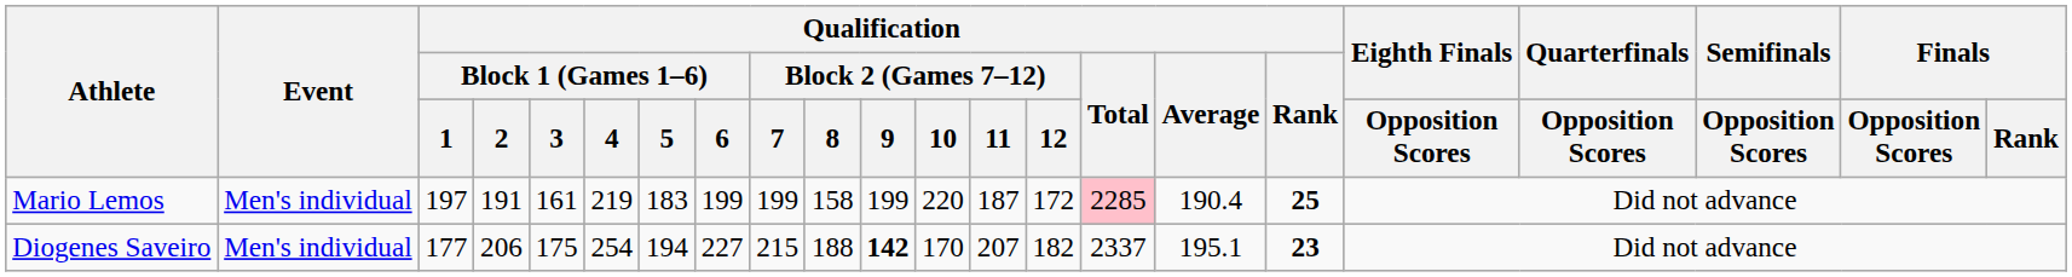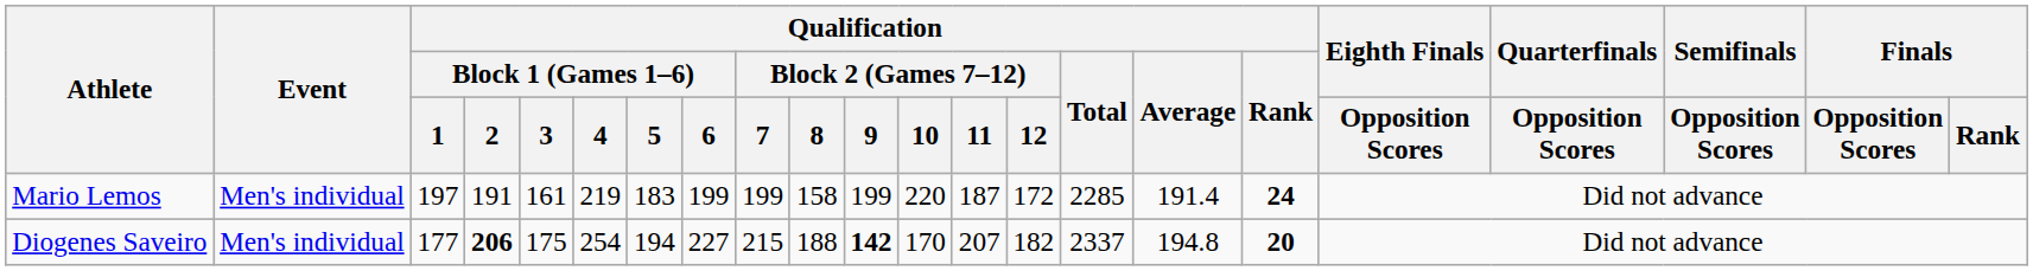 <table class="wikitable" border="1" style="font-size:90%">
 <tr>
 <th rowspan=3>Athlete</th>
 <th rowspan=3>Event</th>
 <th colspan=15>Qualification</th>
 <th rowspan=2>Eighth Finals</th>
 <th rowspan=2>Quarterfinals</th>
 <th rowspan=2>Semifinals</th>
 <th rowspan=2 colspan=2>Finals</th>
 </tr>
 <tr>
 <th colspan=6>Block 1 (Games 1–6)</th>
 <th colspan=6>Block 2 (Games 7–12)</th>
 <th rowspan=2>Total</th>
 <th rowspan=2>Average</th>
 <th rowspan=2>Rank</th>
 </tr>
 <tr>
 <th>1</th>
 <th>2</th>
 <th>3</th>
 <th>4</th>
 <th>5</th>
 <th>6</th>
 <th>7</th>
 <th>8</th>
 <th>9</th>
 <th>10</th>
 <th>11</th>
 <th>12</th>
 <th>Opposition<br>Scores</th>
 <th>Opposition<br>Scores</th>
 <th>Opposition<br>Scores</th>
 <th>Opposition<br>Scores</th>
 <th>Rank</th>
 </tr>
 <tr>
 <td><a href='#'>Mario Lemos</a></td>
 <td><a href='#'>Men's individual</a></td>
 <td align=center>197</td>
 <td align=center>191</td>
 <td align=center>161</td>
 <td align=center>219</td>
 <td align=center>183</td>
 <td align=center>199</td>
 <td align=center>199</td>
 <td align=center>158</td>
 <td align=center>199</td>
 <td align=center>220</td>
 <td align=center>187</td>
 <td align=center>172</td>
-<td align=center style="background: pink;">2285</td>
-<td align=center>190.4</td>
-<td align=center><strong>25</strong></td>
+<td align=center>2285</td>
+<td align=center>191.4</td>
+<td align=center><strong>24</strong></td>
 <td align=center colspan=7>Did not advance</td>
 </tr>
 <tr>
 <td><a href='#'>Diogenes Saveiro</a></td>
 <td><a href='#'>Men's individual</a></td>
 <td align=center>177</td>
-<td align=center>206</td>
+<td align=center><strong>206</strong></td>
 <td align=center>175</td>
 <td align=center>254</td>
 <td align=center>194</td>
 <td align=center>227</td>
 <td align=center>215</td>
 <td align=center>188</td>
 <td align=center><strong>142</strong></td>
 <td align=center>170</td>
 <td align=center>207</td>
 <td align=center>182</td>
 <td align=center>2337</td>
-<td align=center>195.1</td>
-<td align=center><strong>23</strong></td>
+<td align=center>194.8</td>
+<td align=center><strong>20</strong></td>
 <td align=center colspan=7>Did not advance</td>
 </tr>
 </table>
